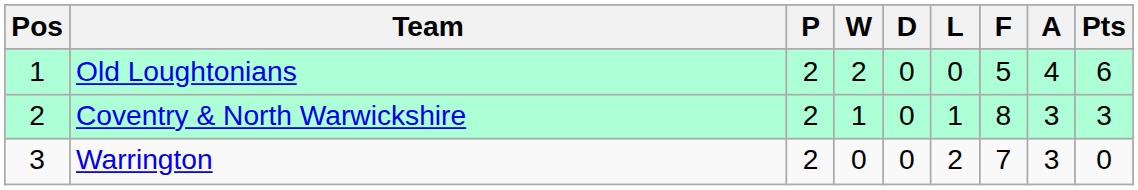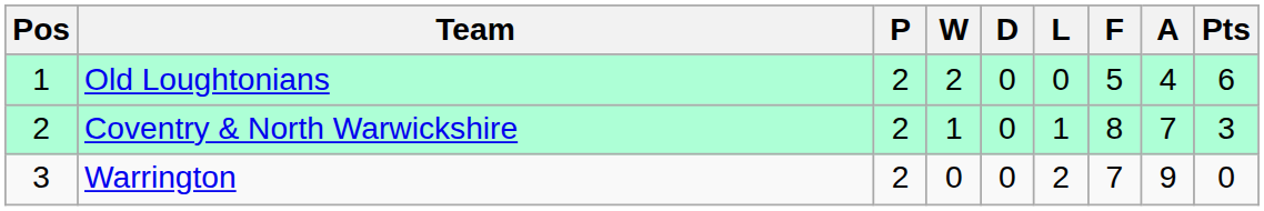 <table class="wikitable" style="font-size: 100%">
 <tr>
 <th width=20>Pos</th>
 <th width=400>Team</th>
 <th width=20>P</th>
 <th width=20>W</th>
 <th width=20>D</th>
 <th width=20>L</th>
 <th width=20>F</th>
 <th width=20>A</th>
 <th width=20>Pts</th>
 </tr>
 <tr align=center style="background: #ADFFD6;">
 <td>1</td>
 <td align="left"><a href='#'>Old Loughtonians</a></td>
 <td>2</td>
 <td>2</td>
 <td>0</td>
 <td>0</td>
 <td>5</td>
 <td>4</td>
 <td>6</td>
 </tr>
 <tr align=center style="background: #ADFFD6;">
 <td>2</td>
 <td align="left"><a href='#'>Coventry & North Warwickshire</a></td>
 <td>2</td>
 <td>1</td>
 <td>0</td>
 <td>1</td>
 <td>8</td>
-<td>3</td>
+<td>7</td>
 <td>3</td>
 </tr>
 <tr align=center>
 <td>3</td>
 <td align="left"><a href='#'>Warrington</a></td>
 <td>2</td>
 <td>0</td>
 <td>0</td>
 <td>2</td>
 <td>7</td>
-<td>3</td>
+<td>9</td>
 <td>0</td>
 </tr>
 </table>
